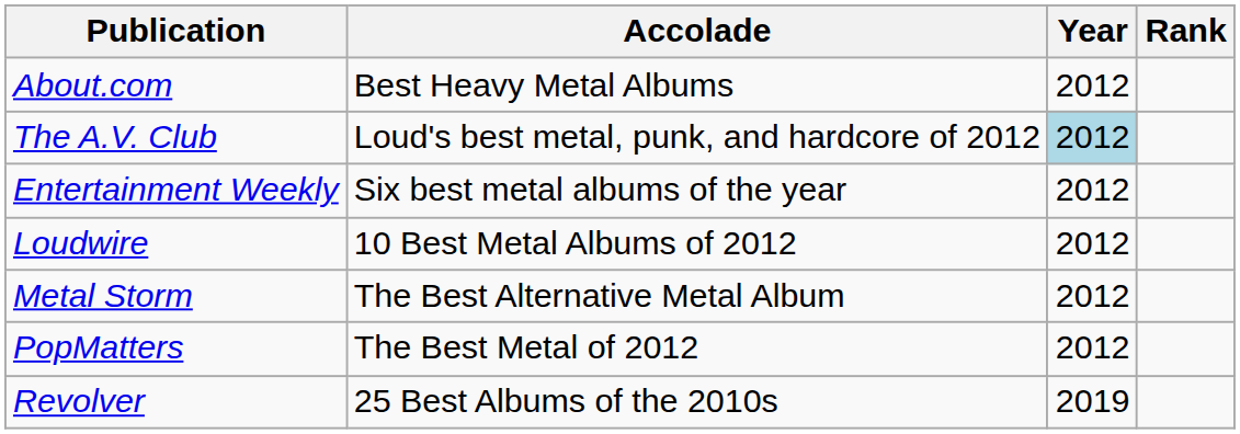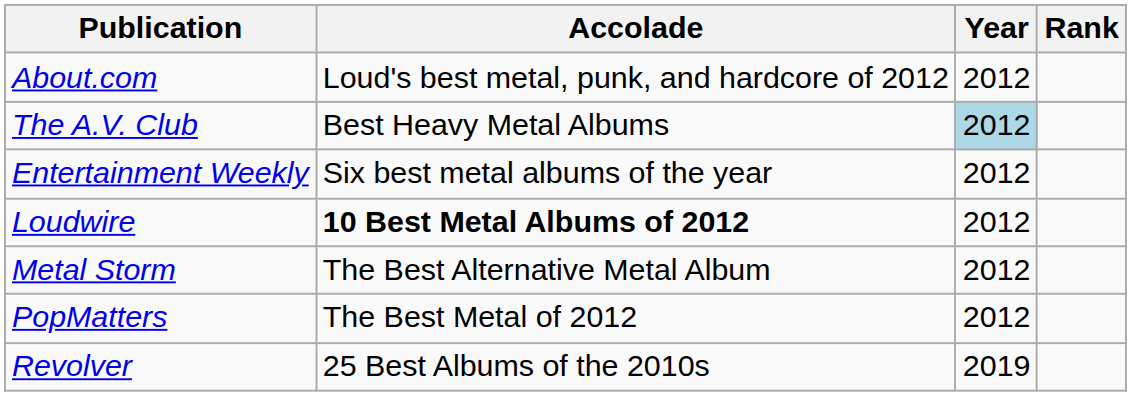 <table class="sortable wikitable">
 <tr>
 <th>Publication</th>
 <th>Accolade</th>
 <th>Year</th>
 <th>Rank</th>
 </tr>
 <tr>
 <td><em><a href='#'>About.com</a></em></td>
-<td>Best Heavy Metal Albums</td>
+<td>Loud's best metal, punk, and hardcore of 2012</td>
 <td>2012</td>
 <td></td>
 </tr>
 <tr>
 <td><em><a href='#'>The A.V. Club</a></em></td>
-<td>Loud's best metal, punk, and hardcore of 2012</td>
+<td>Best Heavy Metal Albums</td>
 <td style="background: lightblue;">2012</td>
 <td></td>
 </tr>
 <tr>
 <td><em><a href='#'>Entertainment Weekly</a></em></td>
 <td>Six best metal albums of the year</td>
 <td>2012</td>
 <td></td>
 </tr>
 <tr>
 <td><em><a href='#'>Loudwire</a></em></td>
-<td>10 Best Metal Albums of 2012</td>
+<td><strong>10 Best Metal Albums of 2012</strong></td>
 <td>2012</td>
 <td></td>
 </tr>
 <tr>
 <td><em><a href='#'>Metal Storm</a></em></td>
 <td>The Best Alternative Metal Album</td>
 <td>2012</td>
 <td></td>
 </tr>
 <tr>
 <td><em><a href='#'>PopMatters</a></em></td>
 <td>The Best Metal of 2012</td>
 <td>2012</td>
 <td></td>
 </tr>
 <tr>
 <td><em><a href='#'>Revolver</a></em></td>
 <td>25 Best Albums of the 2010s</td>
 <td>2019</td>
 <td></td>
 </tr>
 </table>
